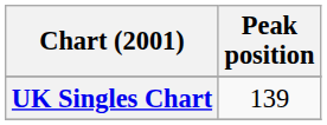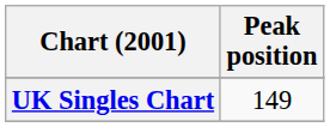 <table class="wikitable sortable plainrowheaders">
 <tr>
 <th scope="col">Chart (2001)</th>
 <th scope="col">Peak<br>position</th>
 </tr>
 <tr>
 </tr>
 <tr>
 <th scope="row"><a href='#'>UK Singles Chart</a></th>
-<td align="center">139</td>
+<td align="center">149</td>
 </tr>
 <tr>
 </tr>
 </table>
